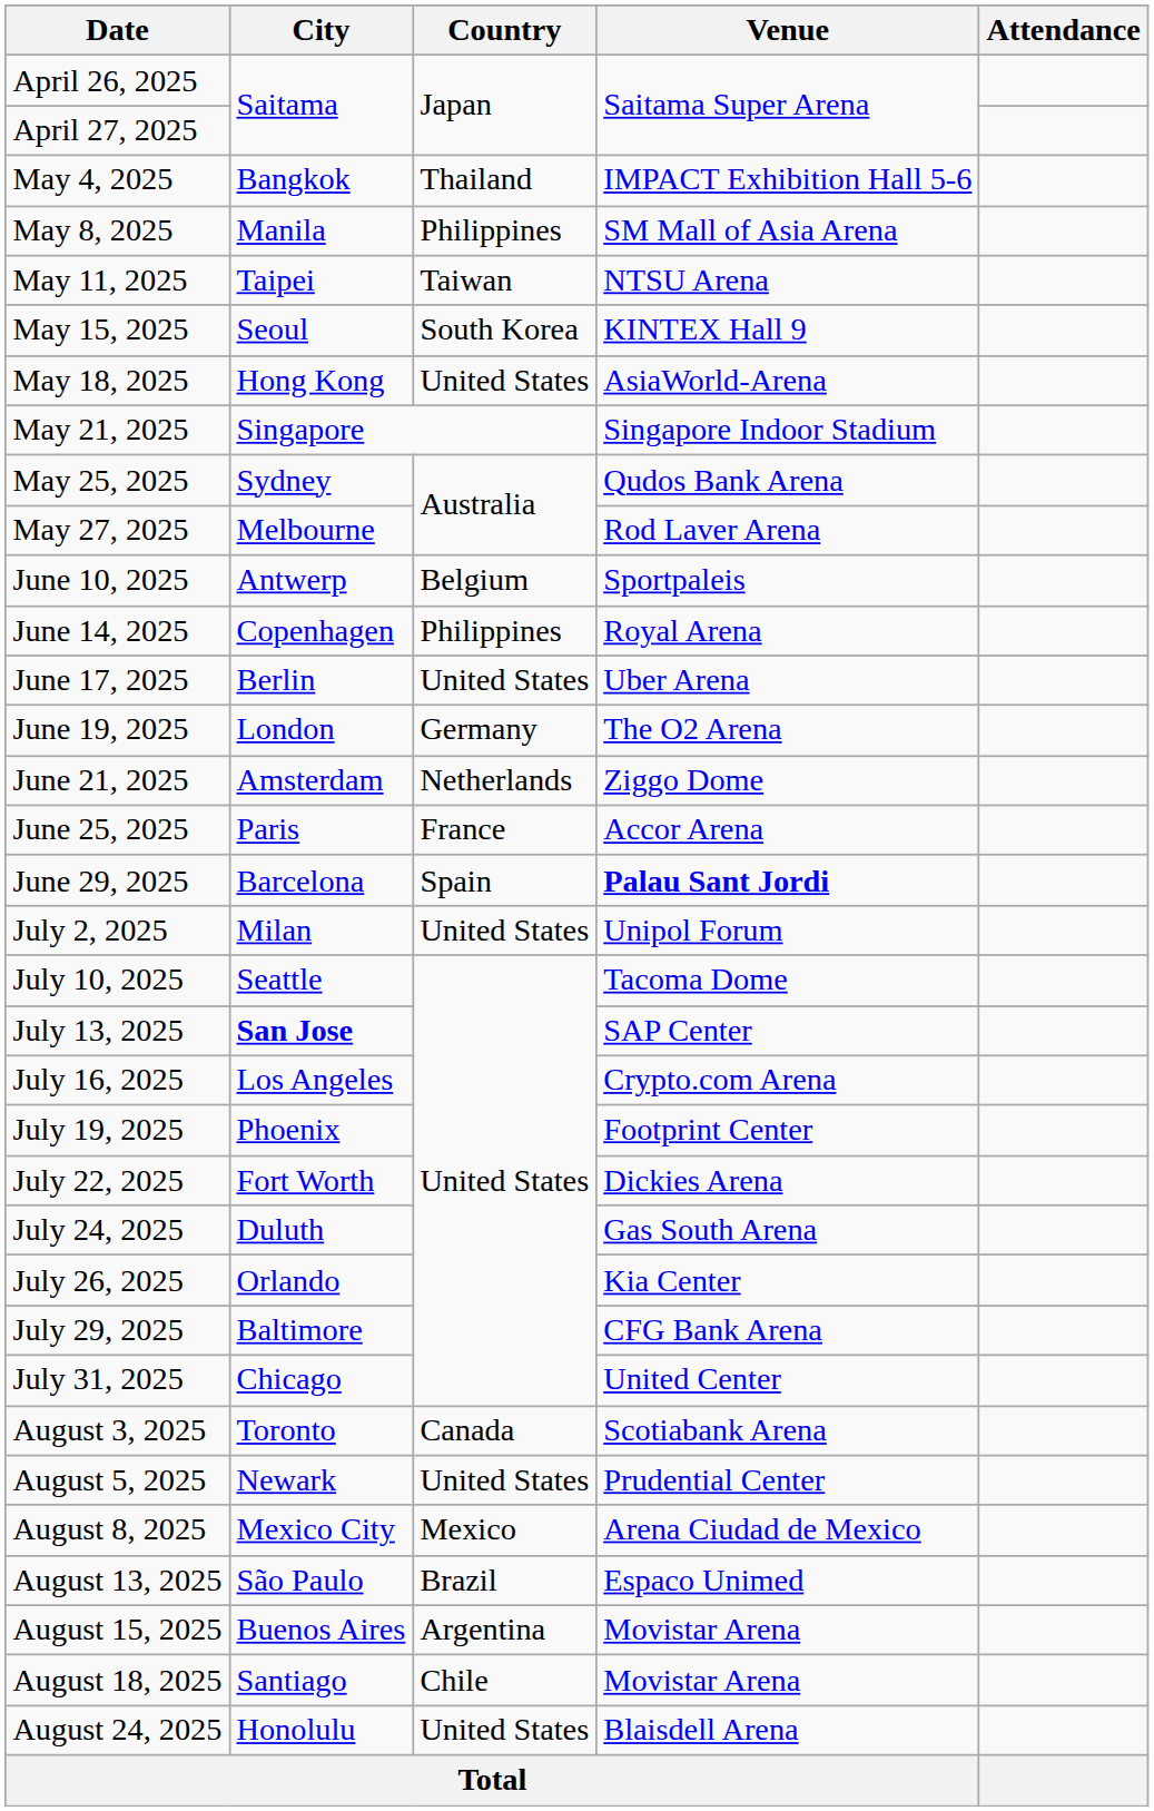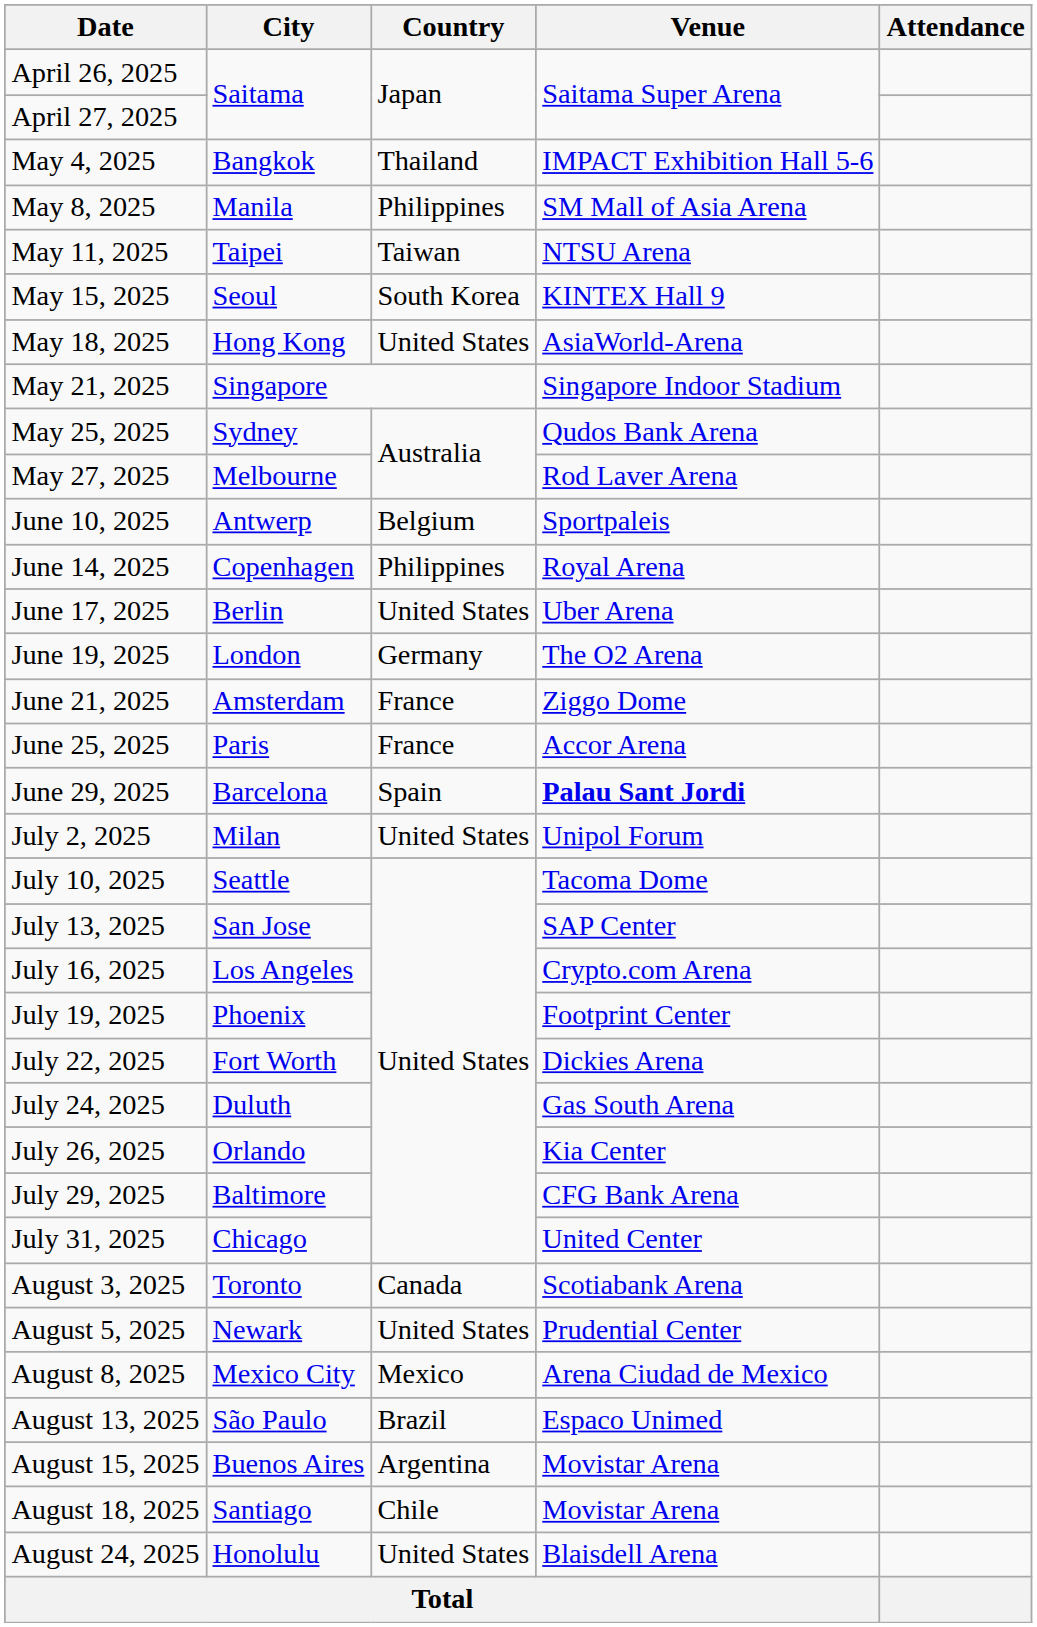 <table class="wikitable">
 <tr>
 <th>Date</th>
 <th>City</th>
 <th>Country</th>
 <th>Venue</th>
 <th>Attendance</th>
 </tr>
 <tr>
 <td>April 26, 2025</td>
 <td rowspan="2"><a href='#'>Saitama</a></td>
 <td rowspan="2">Japan</td>
 <td rowspan="2"><a href='#'>Saitama Super Arena</a></td>
 <td></td>
 </tr>
 <tr>
 <td>April 27, 2025</td>
 <td></td>
 </tr>
 <tr>
 <td>May 4, 2025</td>
 <td><a href='#'>Bangkok</a></td>
 <td>Thailand</td>
 <td><a href='#'>IMPACT Exhibition Hall 5-6</a></td>
 <td></td>
 </tr>
 <tr>
 <td>May 8, 2025</td>
 <td><a href='#'>Manila</a></td>
 <td>Philippines</td>
 <td><a href='#'>SM Mall of Asia Arena</a></td>
 <td></td>
 </tr>
 <tr>
 <td>May 11, 2025</td>
 <td><a href='#'>Taipei</a></td>
 <td>Taiwan</td>
 <td><a href='#'>NTSU Arena</a></td>
 <td></td>
 </tr>
 <tr>
 <td>May 15, 2025</td>
 <td><a href='#'>Seoul</a></td>
 <td>South Korea</td>
 <td><a href='#'>KINTEX Hall 9</a></td>
 <td></td>
 </tr>
 <tr>
 <td>May 18, 2025</td>
 <td><a href='#'>Hong Kong</a></td>
 <td>United States</td>
 <td><a href='#'>AsiaWorld-Arena</a></td>
 <td></td>
 </tr>
 <tr>
 <td>May 21, 2025</td>
 <td colspan="2"><a href='#'>Singapore</a></td>
 <td><a href='#'>Singapore Indoor Stadium</a></td>
 <td></td>
 </tr>
 <tr>
 <td>May 25, 2025</td>
 <td><a href='#'>Sydney</a></td>
 <td rowspan="2">Australia</td>
 <td><a href='#'>Qudos Bank Arena</a></td>
 <td></td>
 </tr>
 <tr>
 <td>May 27, 2025</td>
 <td><a href='#'>Melbourne</a></td>
 <td><a href='#'>Rod Laver Arena</a></td>
 <td></td>
 </tr>
 <tr>
 <td>June 10, 2025</td>
 <td><a href='#'>Antwerp</a></td>
 <td>Belgium</td>
 <td><a href='#'>Sportpaleis</a></td>
 <td></td>
 </tr>
 <tr>
 <td>June 14, 2025</td>
 <td><a href='#'>Copenhagen</a></td>
 <td>Philippines</td>
 <td><a href='#'>Royal Arena</a></td>
 <td></td>
 </tr>
 <tr>
 <td>June 17, 2025</td>
 <td><a href='#'>Berlin</a></td>
 <td>United States</td>
 <td><a href='#'>Uber Arena</a></td>
 <td></td>
 </tr>
 <tr>
 <td>June 19, 2025</td>
 <td><a href='#'>London</a></td>
 <td>Germany</td>
 <td><a href='#'>The O2 Arena</a></td>
 <td></td>
 </tr>
 <tr>
 <td>June 21, 2025</td>
 <td><a href='#'>Amsterdam</a></td>
-<td>Netherlands</td>
+<td>France</td>
 <td><a href='#'>Ziggo Dome</a></td>
 <td></td>
 </tr>
 <tr>
 <td>June 25, 2025</td>
 <td><a href='#'>Paris</a></td>
 <td>France</td>
 <td><a href='#'>Accor Arena</a></td>
 <td></td>
 </tr>
 <tr>
 <td>June 29, 2025</td>
 <td><a href='#'>Barcelona</a></td>
 <td>Spain</td>
 <td><strong><a href='#'>Palau Sant Jordi</a></strong></td>
 <td></td>
 </tr>
 <tr>
 <td>July 2, 2025</td>
 <td><a href='#'>Milan</a></td>
 <td>United States</td>
 <td><a href='#'>Unipol Forum</a></td>
 <td></td>
 </tr>
 <tr>
 <td>July 10, 2025</td>
 <td><a href='#'>Seattle</a></td>
 <td rowspan="9">United States</td>
 <td><a href='#'>Tacoma Dome</a></td>
 <td></td>
 </tr>
 <tr>
 <td>July 13, 2025</td>
-<td><strong><a href='#'>San Jose</a></strong></td>
+<td><a href='#'>San Jose</a></td>
 <td><a href='#'>SAP Center</a></td>
 <td></td>
 </tr>
 <tr>
 <td>July 16, 2025</td>
 <td><a href='#'>Los Angeles</a></td>
 <td><a href='#'>Crypto.com Arena</a></td>
 <td></td>
 </tr>
 <tr>
 <td>July 19, 2025</td>
 <td><a href='#'>Phoenix</a></td>
 <td><a href='#'>Footprint Center</a></td>
 <td></td>
 </tr>
 <tr>
 <td>July 22, 2025</td>
 <td><a href='#'>Fort Worth</a></td>
 <td><a href='#'>Dickies Arena</a></td>
 <td></td>
 </tr>
 <tr>
 <td>July 24, 2025</td>
 <td><a href='#'>Duluth</a></td>
 <td><a href='#'>Gas South Arena</a></td>
 <td></td>
 </tr>
 <tr>
 <td>July 26, 2025</td>
 <td><a href='#'>Orlando</a></td>
 <td><a href='#'>Kia Center</a></td>
 <td></td>
 </tr>
 <tr>
 <td>July 29, 2025</td>
 <td><a href='#'>Baltimore</a></td>
 <td><a href='#'>CFG Bank Arena</a></td>
 <td></td>
 </tr>
 <tr>
 <td>July 31, 2025</td>
 <td><a href='#'>Chicago</a></td>
 <td><a href='#'>United Center</a></td>
 <td></td>
 </tr>
 <tr>
 <td>August 3, 2025</td>
 <td><a href='#'>Toronto</a></td>
 <td>Canada</td>
 <td><a href='#'>Scotiabank Arena</a></td>
 <td></td>
 </tr>
 <tr>
 <td>August 5, 2025</td>
 <td><a href='#'>Newark</a></td>
 <td>United States</td>
 <td><a href='#'>Prudential Center</a></td>
 <td></td>
 </tr>
 <tr>
 <td>August 8, 2025</td>
 <td><a href='#'>Mexico City</a></td>
 <td>Mexico</td>
 <td><a href='#'>Arena Ciudad de Mexico</a></td>
 <td></td>
 </tr>
 <tr>
 <td>August 13, 2025</td>
 <td><a href='#'>São Paulo</a></td>
 <td>Brazil</td>
 <td><a href='#'>Espaco Unimed</a></td>
 <td></td>
 </tr>
 <tr>
 <td>August 15, 2025</td>
 <td><a href='#'>Buenos Aires</a></td>
 <td>Argentina</td>
 <td><a href='#'>Movistar Arena</a></td>
 <td></td>
 </tr>
 <tr>
 <td>August 18, 2025</td>
 <td><a href='#'>Santiago</a></td>
 <td>Chile</td>
 <td><a href='#'>Movistar Arena</a></td>
 <td></td>
 </tr>
 <tr>
 <td>August 24, 2025</td>
 <td><a href='#'>Honolulu</a></td>
 <td>United States</td>
 <td><a href='#'>Blaisdell Arena</a></td>
 <td></td>
 </tr>
 <tr>
 <th colspan="4">Total</th>
 <th></th>
 </tr>
 </table>
